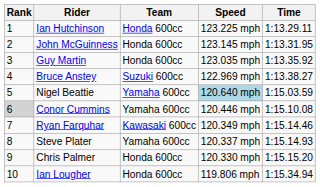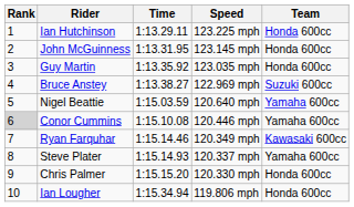 <table class="wikitable" style="font-size: 95%;">
 <tr style="background:#efefef;">
 <th>Rank</th>
 <th>Rider</th>
+<th>Time</th>
+<th>Speed</th>
 <th>Team</th>
-<th>Speed</th>
-<th>Time</th>
 </tr>
 <tr>
 <td>1</td>
 <td> <a href='#'>Ian Hutchinson</a></td>
+<td>1:13.29.11</td>
+<td>123.225 mph</td>
 <td><a href='#'>Honda</a> 600cc</td>
-<td>123.225 mph</td>
-<td>1:13.29.11</td>
 </tr>
 <tr>
 <td>2</td>
 <td> <a href='#'>John McGuinness</a></td>
+<td>1:13.31.95</td>
+<td>123.145 mph</td>
 <td>Honda 600cc</td>
-<td>123.145 mph</td>
-<td>1:13.31.95</td>
 </tr>
 <tr>
 <td>3</td>
 <td> <a href='#'>Guy Martin</a></td>
+<td>1:13.35.92</td>
+<td>123.035 mph</td>
 <td>Honda 600cc</td>
-<td>123.035 mph</td>
-<td>1:13.35.92</td>
 </tr>
 <tr>
 <td>4</td>
 <td> <a href='#'>Bruce Anstey</a></td>
+<td>1:13.38.27</td>
+<td>122.969 mph</td>
 <td><a href='#'>Suzuki</a> 600cc</td>
-<td>122.969 mph</td>
-<td>1:13.38.27</td>
 </tr>
 <tr>
 <td>5</td>
 <td> Nigel Beattie</td>
+<td>1:15.03.59</td>
+<td>120.640 mph</td>
 <td><a href='#'>Yamaha</a> 600cc</td>
-<td style="background: lightblue;">120.640 mph</td>
-<td>1:15.03.59</td>
 </tr>
 <tr>
 <td style="background: lightgrey;">6</td>
 <td> <a href='#'>Conor Cummins</a></td>
+<td>1:15.10.08</td>
+<td>120.446 mph</td>
 <td>Yamaha 600cc</td>
-<td>120.446 mph</td>
-<td>1:15.10.08</td>
 </tr>
 <tr>
 <td>7</td>
 <td>	<a href='#'>Ryan Farquhar</a></td>
+<td>1:15.14.46</td>
+<td>120.349 mph</td>
 <td><a href='#'>Kawasaki</a> 600cc</td>
-<td>120.349 mph</td>
-<td>1:15.14.46</td>
 </tr>
 <tr>
 <td>8</td>
 <td> 	Steve Plater</td>
+<td>1:15.14.93</td>
+<td>120.337 mph</td>
 <td>Yamaha 600cc</td>
-<td>120.337 mph</td>
-<td>1:15.14.93</td>
 </tr>
 <tr>
 <td>9</td>
 <td> Chris Palmer</td>
+<td>1:15.15.20</td>
+<td>120.330 mph</td>
 <td>Honda 600cc</td>
-<td>120.330 mph</td>
-<td>1:15.15.20</td>
 </tr>
 <tr>
 <td>10</td>
 <td> <a href='#'>Ian Lougher</a></td>
+<td>1:15.34.94</td>
+<td>119.806 mph</td>
 <td>Honda 600cc</td>
-<td>119.806 mph</td>
-<td>1:15.34.94</td>
 </tr>
 </table>
